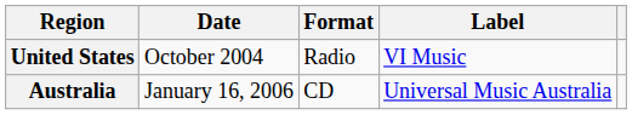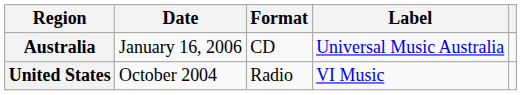 <table class="wikitable plainrowheaders">
 <tr>
 <th scope="col">Region</th>
 <th scope="col">Date</th>
 <th scope="col">Format</th>
 <th scope="col">Label</th>
 <th scope="col"></th>
 </tr>
 <tr>
+<th scope="row">Australia</th>
+<td>January 16, 2006</td>
+<td>CD</td>
+<td><a href='#'>Universal Music Australia</a></td>
+<td></td>
+</tr>
+<tr>
 <th scope="row">United States</th>
 <td>October 2004</td>
 <td>Radio</td>
 <td><a href='#'>VI Music</a></td>
 <td></td>
 </tr>
-<tr>
-<th scope="row">Australia</th>
-<td>January 16, 2006</td>
-<td>CD</td>
-<td><a href='#'>Universal Music Australia</a></td>
-<td></td>
-</tr>
 </table>
